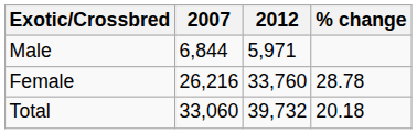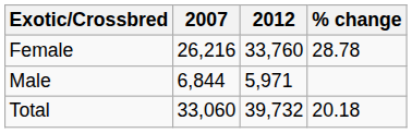 <table class="wikitable">
 <tr>
 <th>Exotic/Crossbred</th>
 <th>2007</th>
 <th>2012</th>
 <th>% change</th>
 </tr>
 <tr>
+<td>Female</td>
+<td>26,216</td>
+<td>33,760</td>
+<td>28.78</td>
+</tr>
+<tr>
 <td>Male</td>
 <td>6,844</td>
 <td>5,971</td>
 <td></td>
-</tr>
-<tr>
-<td>Female</td>
-<td>26,216</td>
-<td>33,760</td>
-<td>28.78</td>
 </tr>
 <tr>
 <td>Total</td>
 <td>33,060</td>
 <td>39,732</td>
 <td>20.18</td>
 </tr>
 </table>
